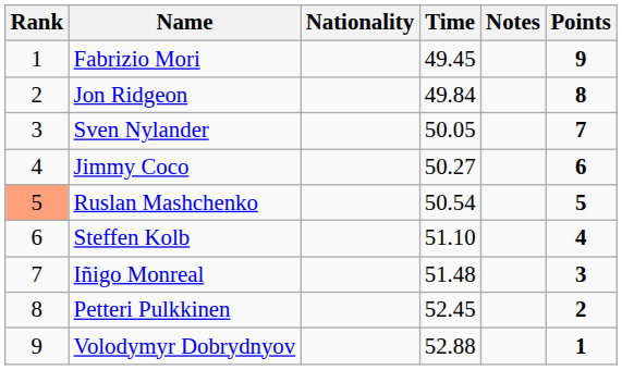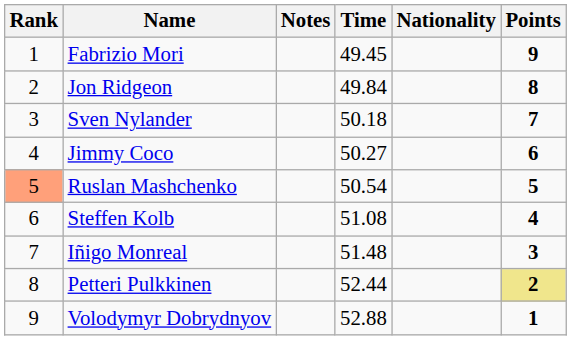 <table class="wikitable sortable" style="text-align:center">
 <tr>
 <th>Rank</th>
 <th>Name</th>
+<th>Notes</th>
+<th>Time</th>
 <th>Nationality</th>
-<th>Time</th>
-<th>Notes</th>
 <th>Points</th>
 </tr>
 <tr>
 <td>1</td>
 <td align=left><a href='#'>Fabrizio Mori</a></td>
+<td></td>
+<td>49.45</td>
 <td align=left></td>
-<td>49.45</td>
-<td></td>
 <td><strong>9</strong></td>
 </tr>
 <tr>
 <td>2</td>
 <td align=left><a href='#'>Jon Ridgeon</a></td>
+<td></td>
+<td>49.84</td>
 <td align=left></td>
-<td>49.84</td>
-<td></td>
 <td><strong>8</strong></td>
 </tr>
 <tr>
 <td>3</td>
 <td align=left><a href='#'>Sven Nylander</a></td>
+<td></td>
+<td>50.18</td>
 <td align=left></td>
-<td>50.05</td>
-<td></td>
 <td><strong>7</strong></td>
 </tr>
 <tr>
 <td>4</td>
 <td align=left><a href='#'>Jimmy Coco</a></td>
+<td></td>
+<td>50.27</td>
 <td align=left></td>
-<td>50.27</td>
-<td></td>
 <td><strong>6</strong></td>
 </tr>
 <tr>
 <td style="background: lightsalmon;">5</td>
 <td align=left><a href='#'>Ruslan Mashchenko</a></td>
+<td></td>
+<td>50.54</td>
 <td align=left></td>
-<td>50.54</td>
-<td></td>
 <td><strong>5</strong></td>
 </tr>
 <tr>
 <td>6</td>
 <td align=left><a href='#'>Steffen Kolb</a></td>
+<td></td>
+<td>51.08</td>
 <td align=left></td>
-<td>51.10</td>
-<td></td>
 <td><strong>4</strong></td>
 </tr>
 <tr>
 <td>7</td>
 <td align=left><a href='#'>Iñigo Monreal</a></td>
+<td></td>
+<td>51.48</td>
 <td align=left></td>
-<td>51.48</td>
-<td></td>
 <td><strong>3</strong></td>
 </tr>
 <tr>
 <td>8</td>
 <td align=left><a href='#'>Petteri Pulkkinen</a></td>
+<td></td>
+<td>52.44</td>
 <td align=left></td>
-<td>52.45</td>
-<td></td>
-<td><strong>2</strong></td>
+<td style="background: khaki;"><strong>2</strong></td>
 </tr>
 <tr>
 <td>9</td>
 <td align=left><a href='#'>Volodymyr Dobrydnyov</a></td>
+<td></td>
+<td>52.88</td>
 <td align=left></td>
-<td>52.88</td>
-<td></td>
 <td><strong>1</strong></td>
 </tr>
 </table>
